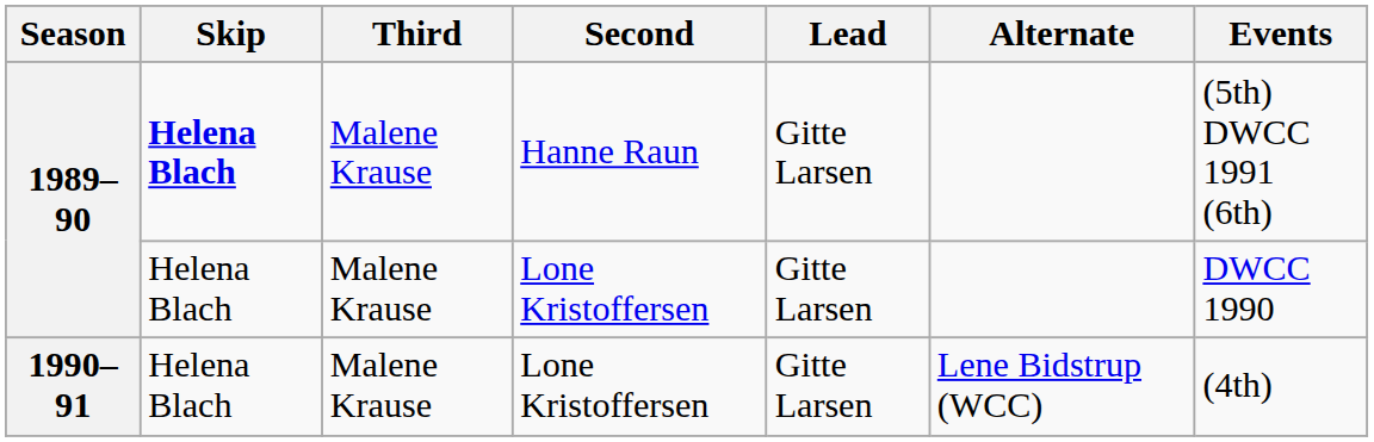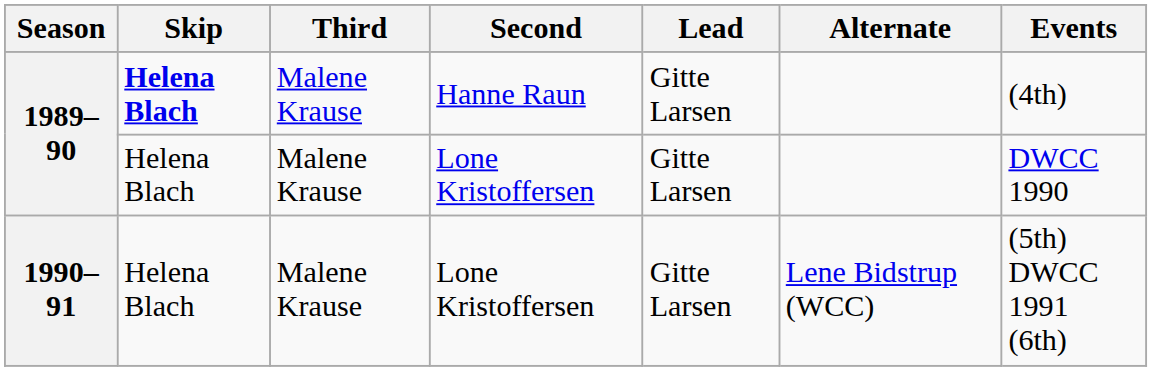 <table class="wikitable">
 <tr>
 <th scope="col">Season</th>
 <th scope="col">Skip</th>
 <th scope="col">Third</th>
 <th scope="col">Second</th>
 <th scope="col">Lead</th>
 <th scope="col">Alternate</th>
 <th scope="col">Events</th>
 </tr>
 <tr>
 <th scope="row" rowspan=2>1989–90</th>
 <td><strong><a href='#'>Helena Blach</a></strong></td>
 <td><a href='#'>Malene Krause</a></td>
 <td><a href='#'>Hanne Raun</a></td>
 <td>Gitte Larsen</td>
 <td></td>
-<td> (5th)<br>DWCC 1991 <br> (6th)</td>
+<td> (4th)</td>
 </tr>
 <tr>
 <td>Helena Blach</td>
 <td>Malene Krause</td>
 <td><a href='#'>Lone Kristoffersen</a></td>
 <td>Gitte Larsen</td>
 <td></td>
 <td><a href='#'>DWCC</a> 1990 <br> </td>
 </tr>
 <tr>
 <th scope="row">1990–91</th>
 <td>Helena Blach</td>
 <td>Malene Krause</td>
 <td>Lone Kristoffersen</td>
 <td>Gitte Larsen</td>
 <td><a href='#'>Lene Bidstrup</a> (WCC)</td>
-<td> (4th)</td>
+<td> (5th)<br>DWCC 1991 <br> (6th)</td>
 </tr>
 </table>
